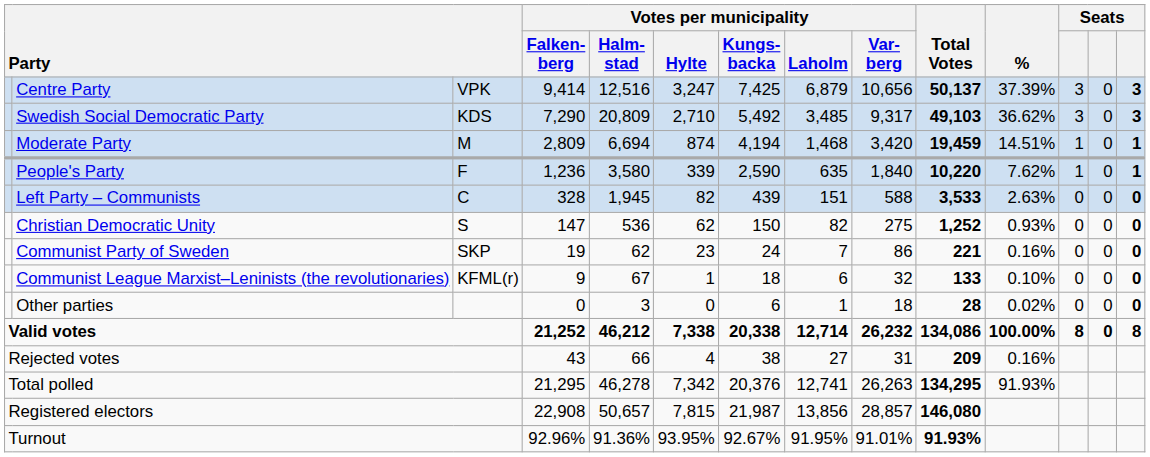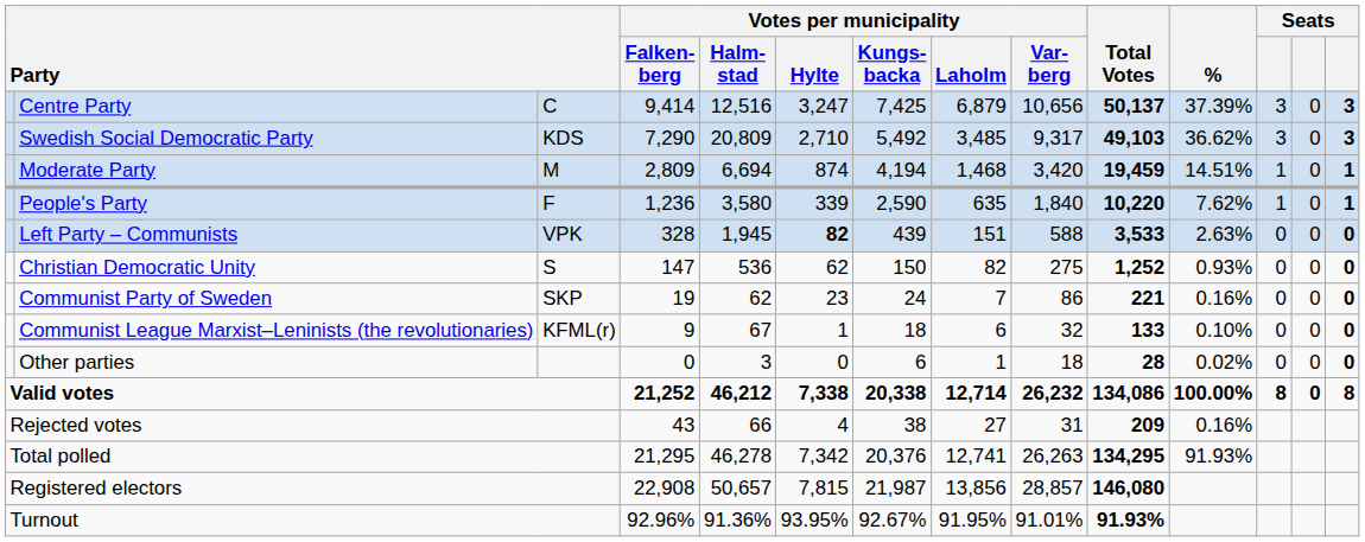 <table class="wikitable" border="1" style="text-align:right;">
 <tr>
 <th style="text-align:left;" valign=bottom rowspan=2 colspan=3>Party</th>
 <th colspan=6>Votes per municipality</th>
 <th align=center valign=bottom rowspan=2 width="50">Total Votes</th>
 <th align=center valign=bottom rowspan=2 width="50">%</th>
 <th colspan=3>Seats</th>
 </tr>
 <tr>
 <th align=center valign=bottom width="50"><a href='#'>Falken- berg</a></th>
 <th align=center valign=bottom width="50"><a href='#'>Halm- stad</a></th>
 <th align=center valign=bottom width="50"><a href='#'>Hylte</a></th>
 <th align=center valign=bottom width="50"><a href='#'>Kungs- backa</a></th>
 <th align=center valign=bottom width="50"><a href='#'>Laholm</a></th>
 <th align=center valign=bottom width="50"><a href='#'>Var- berg</a></th>
 <th align=center valign=bottom width="20"><small></small></th>
 <th align=center valign=bottom width="20"><small><a href='#'></a></small></th>
 <th align=center valign=bottom width="20"><small></small></th>
 </tr>
 <tr style="background:#CEE0F2;">
 <td></td>
 <td align=left><a href='#'>Centre Party</a></td>
-<td align=left>VPK</td>
+<td align=left>C</td>
 <td>9,414</td>
 <td>12,516</td>
 <td>3,247</td>
 <td>7,425</td>
 <td>6,879</td>
 <td>10,656</td>
 <td><strong>50,137</strong></td>
 <td>37.39%</td>
 <td>3</td>
 <td>0</td>
 <td><strong>3</strong></td>
 </tr>
 <tr style="background:#CEE0F2;">
 <td></td>
 <td align=left style="white-space: nowrap;"><a href='#'>Swedish Social Democratic Party</a></td>
 <td align=left>KDS</td>
 <td>7,290</td>
 <td>20,809</td>
 <td>2,710</td>
 <td>5,492</td>
 <td>3,485</td>
 <td>9,317</td>
 <td><strong>49,103</strong></td>
 <td>36.62%</td>
 <td>3</td>
 <td>0</td>
 <td><strong>3</strong></td>
 </tr>
 <tr style="background:#CEE0F2;">
 <td></td>
 <td align=left><a href='#'>Moderate Party</a></td>
 <td align=left>M</td>
 <td>2,809</td>
 <td>6,694</td>
 <td>874</td>
 <td>4,194</td>
 <td>1,468</td>
 <td>3,420</td>
 <td><strong>19,459</strong></td>
 <td>14.51%</td>
 <td>1</td>
 <td>0</td>
 <td><strong>1</strong></td>
 </tr>
 <tr style="background:#CEE0F2; border-top:3px solid darkgray;">
 <td></td>
 <td align=left><a href='#'>People's Party</a></td>
 <td align=left>F</td>
 <td>1,236</td>
 <td>3,580</td>
 <td>339</td>
 <td>2,590</td>
 <td>635</td>
 <td>1,840</td>
 <td><strong>10,220</strong></td>
 <td>7.62%</td>
 <td>1</td>
 <td>0</td>
 <td><strong>1</strong></td>
 </tr>
 <tr style="background:#CEE0F2;">
 <td></td>
 <td align=left><a href='#'>Left Party – Communists</a></td>
-<td align=left>C</td>
+<td align=left>VPK</td>
 <td>328</td>
 <td>1,945</td>
-<td>82</td>
+<td><strong>82</strong></td>
 <td>439</td>
 <td>151</td>
 <td>588</td>
 <td><strong>3,533</strong></td>
 <td>2.63%</td>
 <td>0</td>
 <td>0</td>
 <td><strong>0</strong></td>
 </tr>
 <tr>
 <td></td>
 <td align=left><a href='#'>Christian Democratic Unity</a></td>
 <td align=left>S</td>
 <td>147</td>
 <td>536</td>
 <td>62</td>
 <td>150</td>
 <td>82</td>
 <td>275</td>
 <td><strong>1,252</strong></td>
 <td>0.93%</td>
 <td>0</td>
 <td>0</td>
 <td><strong>0</strong></td>
 </tr>
 <tr>
 <td></td>
 <td align=left><a href='#'>Communist Party of Sweden</a></td>
 <td align=left>SKP</td>
 <td>19</td>
 <td>62</td>
 <td>23</td>
 <td>24</td>
 <td>7</td>
 <td>86</td>
 <td><strong>221</strong></td>
 <td>0.16%</td>
 <td>0</td>
 <td>0</td>
 <td><strong>0</strong></td>
 </tr>
 <tr>
 <td></td>
 <td align=left><a href='#'>Communist League Marxist–Leninists (the revolutionaries)</a></td>
 <td align=left>KFML(r)</td>
 <td>9</td>
 <td>67</td>
 <td>1</td>
 <td>18</td>
 <td>6</td>
 <td>32</td>
 <td><strong>133</strong></td>
 <td>0.10%</td>
 <td>0</td>
 <td>0</td>
 <td><strong>0</strong></td>
 </tr>
 <tr>
 <td></td>
 <td align=left>Other parties</td>
 <td></td>
 <td>0</td>
 <td>3</td>
 <td>0</td>
 <td>6</td>
 <td>1</td>
 <td>18</td>
 <td><strong>28</strong></td>
 <td>0.02%</td>
 <td>0</td>
 <td>0</td>
 <td><strong>0</strong></td>
 </tr>
 <tr style="font-weight:bold">
 <td align=left colspan=3>Valid votes</td>
 <td>21,252</td>
 <td>46,212</td>
 <td>7,338</td>
 <td>20,338</td>
 <td>12,714</td>
 <td>26,232</td>
 <td>134,086</td>
 <td>100.00%</td>
 <td>8</td>
 <td>0</td>
 <td>8</td>
 </tr>
 <tr>
 <td align=left colspan=3>Rejected votes</td>
 <td>43</td>
 <td>66</td>
 <td>4</td>
 <td>38</td>
 <td>27</td>
 <td>31</td>
 <td><strong>209</strong></td>
 <td>0.16%</td>
 <td></td>
 <td></td>
 <td></td>
 </tr>
 <tr>
 <td align=left colspan=3>Total polled</td>
 <td>21,295</td>
 <td>46,278</td>
 <td>7,342</td>
 <td>20,376</td>
 <td>12,741</td>
 <td>26,263</td>
 <td><strong>134,295</strong></td>
 <td>91.93%</td>
 <td></td>
 <td></td>
 <td></td>
 </tr>
 <tr>
 <td align=left colspan=3>Registered electors</td>
 <td>22,908</td>
 <td>50,657</td>
 <td>7,815</td>
 <td>21,987</td>
 <td>13,856</td>
 <td>28,857</td>
 <td><strong>146,080</strong></td>
 <td></td>
 <td></td>
 <td></td>
 <td></td>
 </tr>
 <tr>
 <td align=left colspan=3>Turnout</td>
 <td>92.96%</td>
 <td>91.36%</td>
 <td>93.95%</td>
 <td>92.67%</td>
 <td>91.95%</td>
 <td>91.01%</td>
 <td><strong>91.93%</strong></td>
 <td></td>
 <td></td>
 <td></td>
 <td></td>
 </tr>
 </table>
